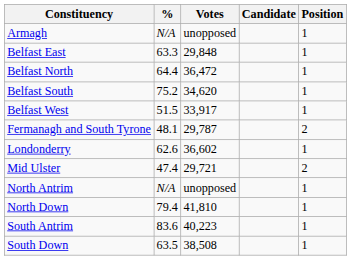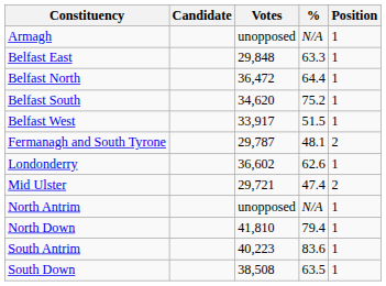 <table class="wikitable sortable">
 <tr>
 <th>Constituency</th>
+<th>Candidate</th>
+<th>Votes</th>
 <th>%</th>
-<th>Votes</th>
-<th>Candidate</th>
 <th>Position</th>
 </tr>
 <tr>
 <td><a href='#'>Armagh</a></td>
+<td></td>
+<td>unopposed</td>
 <td><em>N/A</em></td>
-<td>unopposed</td>
-<td></td>
 <td>1</td>
 </tr>
 <tr>
 <td><a href='#'>Belfast East</a></td>
+<td></td>
+<td>29,848</td>
 <td>63.3</td>
-<td>29,848</td>
-<td></td>
 <td>1</td>
 </tr>
 <tr>
 <td><a href='#'>Belfast North</a></td>
+<td></td>
+<td>36,472</td>
 <td>64.4</td>
-<td>36,472</td>
-<td></td>
 <td>1</td>
 </tr>
 <tr>
 <td><a href='#'>Belfast South</a></td>
+<td></td>
+<td>34,620</td>
 <td>75.2</td>
-<td>34,620</td>
-<td></td>
 <td>1</td>
 </tr>
 <tr>
 <td><a href='#'>Belfast West</a></td>
+<td></td>
+<td>33,917</td>
 <td>51.5</td>
-<td>33,917</td>
-<td></td>
 <td>1</td>
 </tr>
 <tr>
 <td><a href='#'>Fermanagh and South Tyrone</a></td>
+<td></td>
+<td>29,787</td>
 <td>48.1</td>
-<td>29,787</td>
-<td></td>
 <td>2</td>
 </tr>
 <tr>
 <td><a href='#'>Londonderry</a></td>
+<td></td>
+<td>36,602</td>
 <td>62.6</td>
-<td>36,602</td>
-<td></td>
 <td>1</td>
 </tr>
 <tr>
 <td><a href='#'>Mid Ulster</a></td>
+<td></td>
+<td>29,721</td>
 <td>47.4</td>
-<td>29,721</td>
-<td></td>
 <td>2</td>
 </tr>
 <tr>
 <td><a href='#'>North Antrim</a></td>
+<td></td>
+<td>unopposed</td>
 <td><em>N/A</em></td>
-<td>unopposed</td>
-<td></td>
 <td>1</td>
 </tr>
 <tr>
 <td><a href='#'>North Down</a></td>
+<td></td>
+<td>41,810</td>
 <td>79.4</td>
-<td>41,810</td>
-<td></td>
 <td>1</td>
 </tr>
 <tr>
 <td><a href='#'>South Antrim</a></td>
+<td></td>
+<td>40,223</td>
 <td>83.6</td>
-<td>40,223</td>
-<td></td>
 <td>1</td>
 </tr>
 <tr>
 <td><a href='#'>South Down</a></td>
+<td></td>
+<td>38,508</td>
 <td>63.5</td>
-<td>38,508</td>
-<td></td>
 <td>1</td>
 </tr>
 </table>
